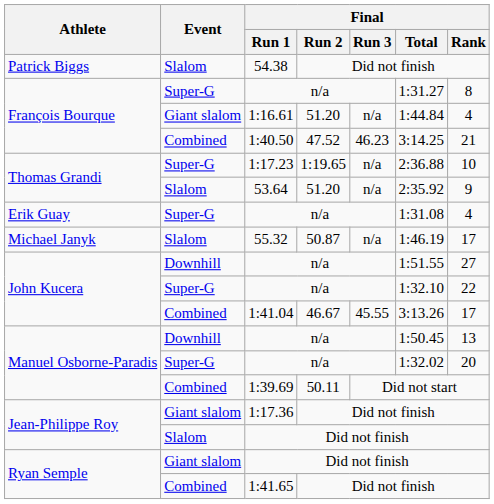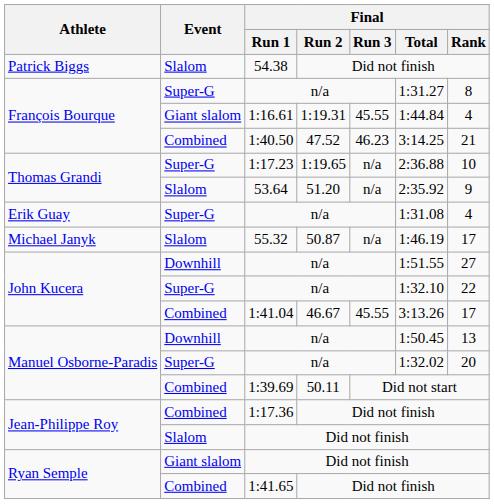 <table class="wikitable" style="font-size:90%">
 <tr>
 <th rowspan="2">Athlete</th>
 <th rowspan="2">Event</th>
 <th colspan="5">Final</th>
 </tr>
 <tr>
 <th>Run 1</th>
 <th>Run 2</th>
 <th>Run 3</th>
 <th>Total</th>
 <th>Rank</th>
 </tr>
 <tr>
 <td><a href='#'>Patrick Biggs</a></td>
 <td><a href='#'>Slalom</a></td>
 <td style="text-align:center;">54.38</td>
 <td colspan="4" style="text-align:center;">Did not finish</td>
 </tr>
 <tr>
 <td rowspan=3><a href='#'>François Bourque</a></td>
 <td><a href='#'>Super-G</a></td>
 <td colspan="3" style="text-align:center;">n/a</td>
 <td style="text-align:center;">1:31.27</td>
 <td style="text-align:center;">8</td>
 </tr>
 <tr>
 <td><a href='#'>Giant slalom</a></td>
 <td style="text-align:center;">1:16.61</td>
-<td style="text-align:center;">51.20</td>
-<td style="text-align:center;">n/a</td>
+<td style="text-align:center;">1:19.31</td>
+<td style="text-align:center;">45.55</td>
 <td style="text-align:center;">1:44.84</td>
 <td style="text-align:center;">4</td>
 </tr>
 <tr>
 <td><a href='#'>Combined</a></td>
 <td style="text-align:center;">1:40.50</td>
 <td style="text-align:center;">47.52</td>
 <td style="text-align:center;">46.23</td>
 <td style="text-align:center;">3:14.25</td>
 <td style="text-align:center;">21</td>
 </tr>
 <tr>
 <td rowspan=2><a href='#'>Thomas Grandi</a></td>
 <td><a href='#'>Super-G</a></td>
 <td style="text-align:center;">1:17.23</td>
 <td style="text-align:center;">1:19.65</td>
 <td style="text-align:center;">n/a</td>
 <td style="text-align:center;">2:36.88</td>
 <td style="text-align:center;">10</td>
 </tr>
 <tr>
 <td><a href='#'>Slalom</a></td>
 <td style="text-align:center;">53.64</td>
 <td style="text-align:center;">51.20</td>
 <td style="text-align:center;">n/a</td>
 <td style="text-align:center;">2:35.92</td>
 <td style="text-align:center;">9</td>
 </tr>
 <tr>
 <td><a href='#'>Erik Guay</a></td>
 <td><a href='#'>Super-G</a></td>
 <td colspan="3" style="text-align:center;">n/a</td>
 <td style="text-align:center;">1:31.08</td>
 <td style="text-align:center;">4</td>
 </tr>
 <tr>
 <td><a href='#'>Michael Janyk</a></td>
 <td><a href='#'>Slalom</a></td>
 <td style="text-align:center;">55.32</td>
 <td style="text-align:center;">50.87</td>
 <td style="text-align:center;">n/a</td>
 <td style="text-align:center;">1:46.19</td>
 <td style="text-align:center;">17</td>
 </tr>
 <tr>
 <td rowspan=3><a href='#'>John Kucera</a></td>
 <td><a href='#'>Downhill</a></td>
 <td colspan="3" style="text-align:center;">n/a</td>
 <td style="text-align:center;">1:51.55</td>
 <td style="text-align:center;">27</td>
 </tr>
 <tr>
 <td><a href='#'>Super-G</a></td>
 <td colspan="3" style="text-align:center;">n/a</td>
 <td style="text-align:center;">1:32.10</td>
 <td style="text-align:center;">22</td>
 </tr>
 <tr>
 <td><a href='#'>Combined</a></td>
 <td style="text-align:center;">1:41.04</td>
 <td style="text-align:center;">46.67</td>
 <td style="text-align:center;">45.55</td>
 <td style="text-align:center;">3:13.26</td>
 <td style="text-align:center;">17</td>
 </tr>
 <tr>
 <td rowspan=3><a href='#'>Manuel Osborne-Paradis</a></td>
 <td><a href='#'>Downhill</a></td>
 <td colspan="3" style="text-align:center;">n/a</td>
 <td style="text-align:center;">1:50.45</td>
 <td style="text-align:center;">13</td>
 </tr>
 <tr>
 <td><a href='#'>Super-G</a></td>
 <td colspan="3" style="text-align:center;">n/a</td>
 <td style="text-align:center;">1:32.02</td>
 <td style="text-align:center;">20</td>
 </tr>
 <tr>
 <td><a href='#'>Combined</a></td>
 <td style="text-align:center;">1:39.69</td>
 <td style="text-align:center;">50.11</td>
 <td colspan="3" style="text-align:center;">Did not start</td>
 </tr>
 <tr>
 <td rowspan=2><a href='#'>Jean-Philippe Roy</a></td>
-<td><a href='#'>Giant slalom</a></td>
+<td><a href='#'>Combined</a></td>
 <td style="text-align:center;">1:17.36</td>
 <td colspan="4" style="text-align:center;">Did not finish</td>
 </tr>
 <tr>
 <td><a href='#'>Slalom</a></td>
 <td colspan="5" style="text-align:center;">Did not finish</td>
 </tr>
 <tr>
 <td rowspan=2><a href='#'>Ryan Semple</a></td>
 <td><a href='#'>Giant slalom</a></td>
 <td colspan="5" style="text-align:center;">Did not finish</td>
 </tr>
 <tr>
 <td><a href='#'>Combined</a></td>
 <td style="text-align:center;">1:41.65</td>
 <td colspan="4" style="text-align:center;">Did not finish</td>
 </tr>
 </table>
